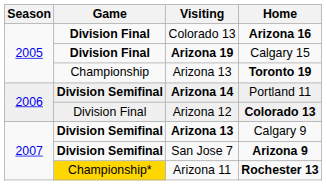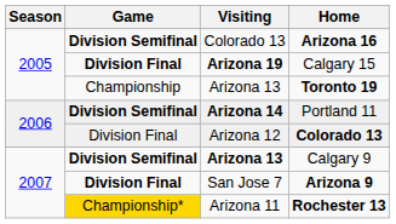 <table class="wikitable">
 <tr>
 <th>Season</th>
 <th>Game</th>
 <th>Visiting</th>
 <th>Home</th>
 </tr>
 <tr ALIGN=center>
 <td rowspan="3"><a href='#'>2005</a></td>
-<td><strong>Division Final</strong></td>
+<td><strong>Division Semifinal</strong></td>
 <td>Colorado 13</td>
 <td><strong>Arizona 16</strong></td>
 </tr>
 <tr ALIGN=center>
 <td><strong>Division Final</strong></td>
 <td><strong>Arizona 19</strong></td>
 <td>Calgary 15</td>
 </tr>
 <tr ALIGN=center>
 <td>Championship</td>
 <td>Arizona 13</td>
 <td><strong>Toronto 19</strong></td>
 </tr>
 <tr ALIGN=center bgcolor="#f0f0f0">
 <td rowspan="2"><a href='#'>2006</a></td>
 <td><strong>Division Semifinal</strong></td>
 <td><strong>Arizona 14</strong></td>
 <td>Portland 11</td>
 </tr>
 <tr ALIGN=center bgcolor="#f0f0f0">
 <td>Division Final</td>
 <td>Arizona 12</td>
 <td><strong>Colorado 13</strong></td>
 </tr>
 <tr ALIGN=center>
 <td rowspan="3"><a href='#'>2007</a></td>
 <td><strong>Division Semifinal</strong></td>
 <td><strong>Arizona 13</strong></td>
 <td>Calgary 9</td>
 </tr>
 <tr ALIGN=center>
-<td><strong>Division Semifinal</strong></td>
+<td><strong>Division Final</strong></td>
 <td>San Jose 7</td>
 <td><strong>Arizona 9</strong></td>
 </tr>
 <tr ALIGN=center>
 <td style="background: gold;">Championship*</td>
 <td>Arizona 11</td>
 <td><strong>Rochester 13</strong></td>
 </tr>
 </table>
